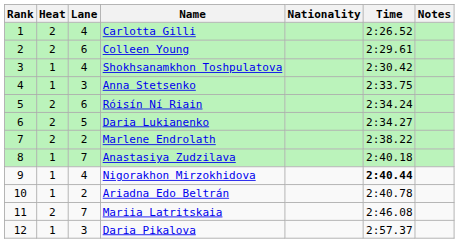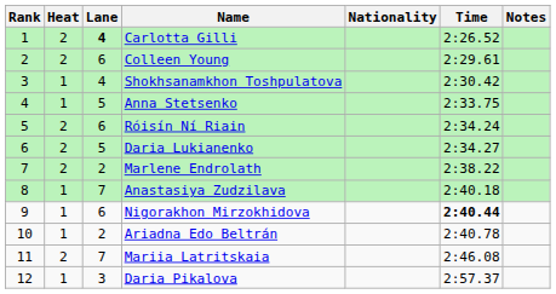 <table class="wikitable sortable" style="text-align:center">
 <tr>
 <th>Rank</th>
 <th>Heat</th>
 <th>Lane</th>
 <th>Name</th>
 <th>Nationality</th>
 <th>Time</th>
 <th>Notes</th>
 </tr>
 <tr bgcolor=bbf3bb>
 <td>1</td>
 <td>2</td>
-<td>4</td>
+<td><strong>4</strong></td>
 <td align=left><a href='#'>Carlotta Gilli</a></td>
 <td align=left></td>
 <td>2:26.52</td>
 <td></td>
 </tr>
 <tr bgcolor=bbf3bb>
 <td>2</td>
 <td>2</td>
 <td>6</td>
 <td align=left><a href='#'>Colleen Young</a></td>
 <td align=left></td>
 <td>2:29.61</td>
 <td></td>
 </tr>
 <tr bgcolor=bbf3bb>
 <td>3</td>
 <td>1</td>
 <td>4</td>
 <td align=left><a href='#'>Shokhsanamkhon Toshpulatova</a></td>
 <td align=left></td>
 <td>2:30.42</td>
 <td></td>
 </tr>
 <tr bgcolor=bbf3bb>
 <td>4</td>
 <td>1</td>
-<td>3</td>
+<td>5</td>
 <td align=left><a href='#'>Anna Stetsenko</a></td>
 <td align=left></td>
 <td>2:33.75</td>
 <td></td>
 </tr>
 <tr bgcolor=bbf3bb>
 <td>5</td>
 <td>2</td>
 <td>6</td>
 <td align=left><a href='#'>Róisín Ní Riain</a></td>
 <td align=left></td>
 <td>2:34.24</td>
 <td></td>
 </tr>
 <tr bgcolor=bbf3bb>
 <td>6</td>
 <td>2</td>
 <td>5</td>
 <td align=left><a href='#'>Daria Lukianenko</a></td>
 <td align=left></td>
 <td>2:34.27</td>
 <td></td>
 </tr>
 <tr bgcolor=bbf3bb>
 <td>7</td>
 <td>2</td>
 <td>2</td>
 <td align=left><a href='#'>Marlene Endrolath</a></td>
 <td align=left></td>
 <td>2:38.22</td>
 <td></td>
 </tr>
 <tr bgcolor=bbf3bb>
 <td>8</td>
 <td>1</td>
 <td>7</td>
 <td align=left><a href='#'>Anastasiya Zudzilava</a></td>
 <td align=left></td>
 <td>2:40.18</td>
 <td></td>
 </tr>
 <tr>
 <td>9</td>
 <td>1</td>
-<td>4</td>
+<td>6</td>
 <td align=left><a href='#'>Nigorakhon Mirzokhidova</a></td>
 <td align=left></td>
 <td><strong>2:40.44</strong></td>
 <td></td>
 </tr>
 <tr>
 <td>10</td>
 <td>1</td>
 <td>2</td>
 <td align=left><a href='#'>Ariadna Edo Beltrán</a></td>
 <td align=left></td>
 <td>2:40.78</td>
 <td></td>
 </tr>
 <tr>
 <td>11</td>
 <td>2</td>
 <td>7</td>
 <td align=left><a href='#'>Mariia Latritskaia</a></td>
 <td align=left></td>
 <td>2:46.08</td>
 <td></td>
 </tr>
 <tr>
 <td>12</td>
 <td>1</td>
 <td>3</td>
 <td align=left><a href='#'>Daria Pikalova</a></td>
 <td align=left></td>
 <td>2:57.37</td>
 <td></td>
 </tr>
 </table>
